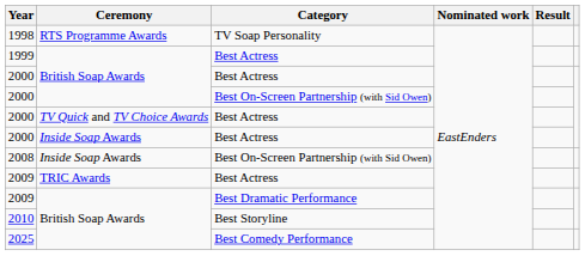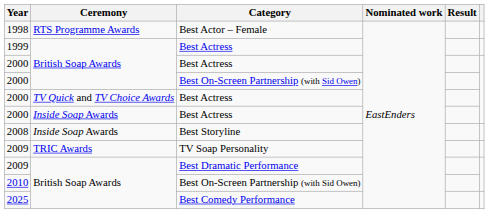 <table class="wikitable">
 <tr>
 <th>Year</th>
 <th>Ceremony</th>
 <th>Category</th>
 <th>Nominated work</th>
 <th>Result</th>
 <th></th>
 </tr>
 <tr>
 <td>1998</td>
 <td><a href='#'>RTS Programme Awards</a></td>
-<td>TV Soap Personality</td>
+<td>Best Actor – Female</td>
 <td rowspan="12"><em>EastEnders</em></td>
 <td></td>
 <td align="center"></td>
 </tr>
 <tr>
 <td>1999</td>
 <td rowspan="3"><a href='#'>British Soap Awards</a></td>
 <td><a href='#'>Best Actress</a></td>
 <td></td>
 <td align="center"></td>
 </tr>
 <tr>
 <td>2000</td>
 <td>Best Actress</td>
 <td></td>
 <td rowspan="4" align="center"></td>
 </tr>
 <tr>
 <td>2000</td>
 <td><a href='#'>Best On-Screen Partnership</a> <small>(with <a href='#'>Sid Owen</a>)</small></td>
 <td></td>
 </tr>
 <tr>
 <td>2000</td>
 <td><em><a href='#'>TV Quick</a></em> and <em><a href='#'>TV Choice Awards</a></em></td>
 <td>Best Actress</td>
 <td></td>
 </tr>
 <tr>
 <td>2000</td>
 <td><a href='#'><em>Inside Soap</em> Awards</a></td>
 <td>Best Actress</td>
 <td></td>
 </tr>
 <tr>
 <td>2008</td>
 <td><em>Inside Soap</em> Awards</td>
-<td>Best On-Screen Partnership <small>(with Sid Owen)</small></td>
+<td>Best Storyline</td>
 <td></td>
 <td align="center"></td>
 </tr>
 <tr>
 <td>2009</td>
 <td><a href='#'>TRIC Awards</a></td>
-<td>Best Actress</td>
+<td>TV Soap Personality</td>
 <td></td>
 <td align="center"></td>
 </tr>
 <tr>
 <td>2009</td>
 <td rowspan="3">British Soap Awards</td>
 <td><a href='#'>Best Dramatic Performance</a></td>
 <td></td>
 <td rowspan="2" align="center"></td>
 </tr>
 <tr>
 <td><a href='#'>2010</a></td>
-<td>Best Storyline</td>
+<td>Best On-Screen Partnership <small>(with Sid Owen)</small></td>
 <td></td>
 </tr>
 <tr>
 <td><a href='#'>2025</a></td>
 <td><a href='#'>Best Comedy Performance</a></td>
 <td></td>
 <td align="center"></td>
 </tr>
 </table>
